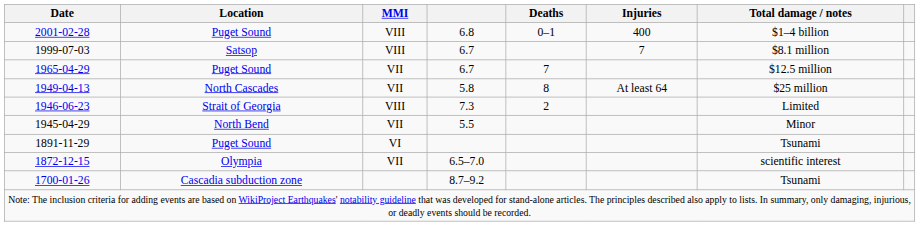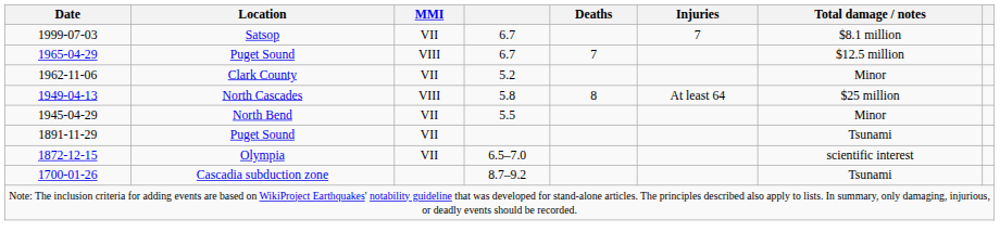 <table class="wikitable sortable" style="text-align: center;">
 <tr>
 <th>Date</th>
 <th>Location</th>
 <th><a href='#'>MMI</a></th>
 <th></th>
 <th>Deaths</th>
 <th>Injuries</th>
 <th>Total damage / notes</th>
 <th scope="col" class="unsortable"></th>
 </tr>
 <tr>
-<td><a href='#'>2001-02-28</a></td>
-<td><a href='#'>Puget Sound</a></td>
-<td>VIII</td>
-<td>6.8 </td>
-<td>0–1</td>
-<td>400</td>
-<td>$1–4 billion</td>
-<td></td>
-</tr>
-<tr>
 <td>1999-07-03</td>
 <td><a href='#'>Satsop</a></td>
-<td>VIII</td>
+<td>VII</td>
 <td>6.7 </td>
 <td></td>
 <td>7</td>
 <td>$8.1 million</td>
 <td></td>
 </tr>
 <tr>
 <td><a href='#'>1965-04-29</a></td>
 <td><a href='#'>Puget Sound</a></td>
-<td>VII</td>
+<td>VIII</td>
 <td>6.7 </td>
 <td>7</td>
 <td></td>
 <td>$12.5 million</td>
 <td></td>
 </tr>
 <tr>
+<td>1962-11-06</td>
+<td><a href='#'>Clark County</a></td>
+<td>VII</td>
+<td>5.2 </td>
+<td></td>
+<td></td>
+<td>Minor</td>
+<td></td>
+</tr>
+<tr>
 <td><a href='#'>1949-04-13</a></td>
 <td><a href='#'>North Cascades</a></td>
-<td>VII</td>
+<td>VIII</td>
 <td>5.8 </td>
 <td>8</td>
 <td>At least 64</td>
 <td>$25 million</td>
-<td></td>
-</tr>
-<tr>
-<td><a href='#'>1946-06-23</a></td>
-<td><a href='#'>Strait of Georgia</a></td>
-<td>VIII</td>
-<td>7.3 </td>
-<td>2</td>
-<td></td>
-<td>Limited</td>
 <td></td>
 </tr>
 <tr>
 <td>1945-04-29</td>
 <td><a href='#'>North Bend</a></td>
 <td>VII</td>
 <td>5.5 </td>
 <td></td>
 <td></td>
 <td>Minor</td>
 <td></td>
 </tr>
 <tr>
 <td>1891-11-29</td>
 <td><a href='#'>Puget Sound</a></td>
-<td>VI</td>
+<td>VII</td>
 <td></td>
 <td></td>
 <td></td>
 <td>Tsunami</td>
 <td></td>
 </tr>
 <tr>
 <td><a href='#'>1872-12-15</a></td>
 <td><a href='#'>Olympia</a></td>
 <td>VII</td>
 <td>6.5–7.0</td>
 <td></td>
 <td></td>
 <td>scientific interest</td>
 <td></td>
 </tr>
 <tr>
 <td><a href='#'>1700-01-26</a></td>
 <td><a href='#'>Cascadia subduction zone</a></td>
 <td></td>
 <td>8.7–9.2 </td>
 <td></td>
 <td></td>
 <td>Tsunami</td>
 <td></td>
 </tr>
 <tr class="sortbottom">
 <td colspan="08" style="text-align: center;"><small>Note: The inclusion criteria for adding events are based on <a href='#'>WikiProject Earthquakes</a>' <a href='#'>notability guideline</a> that was developed for stand-alone articles. The principles described also apply to lists. In summary, only damaging, injurious, or deadly events should be recorded.</small></td>
 </tr>
 </table>
